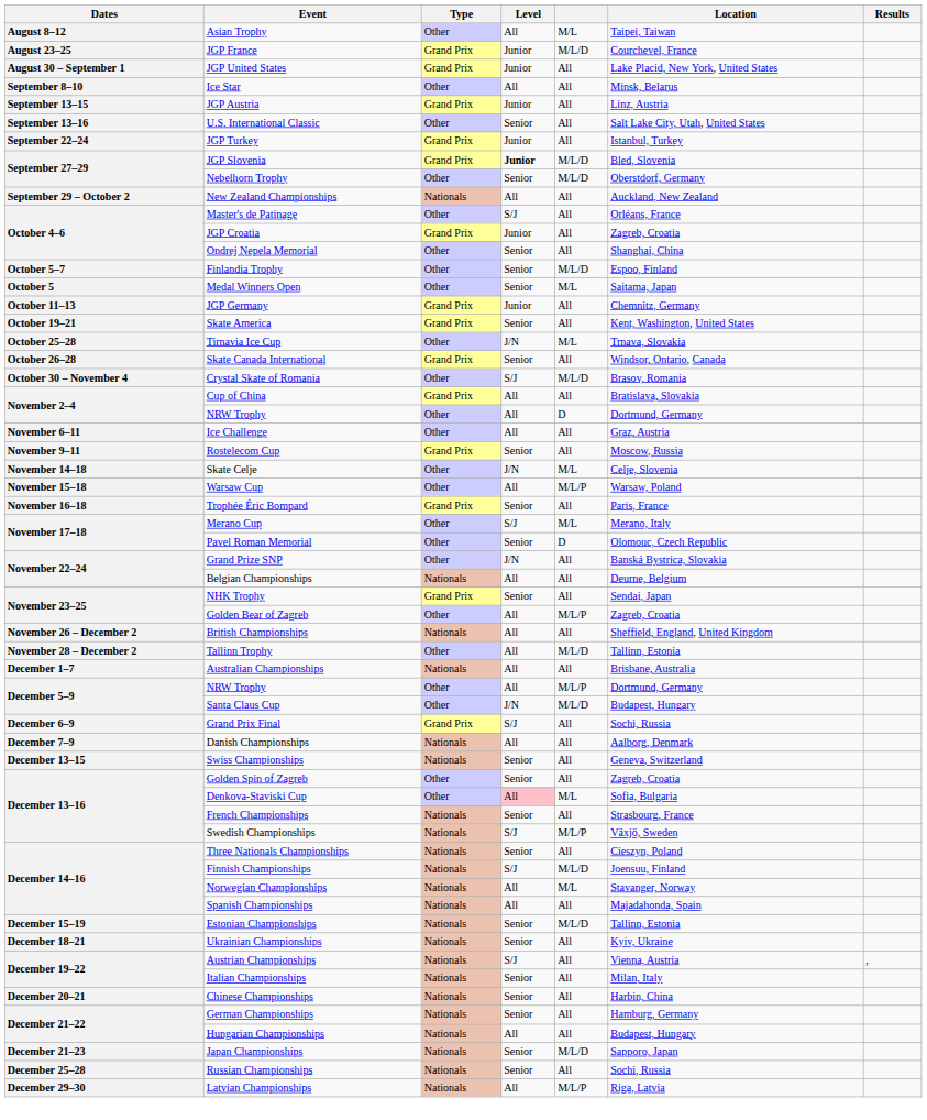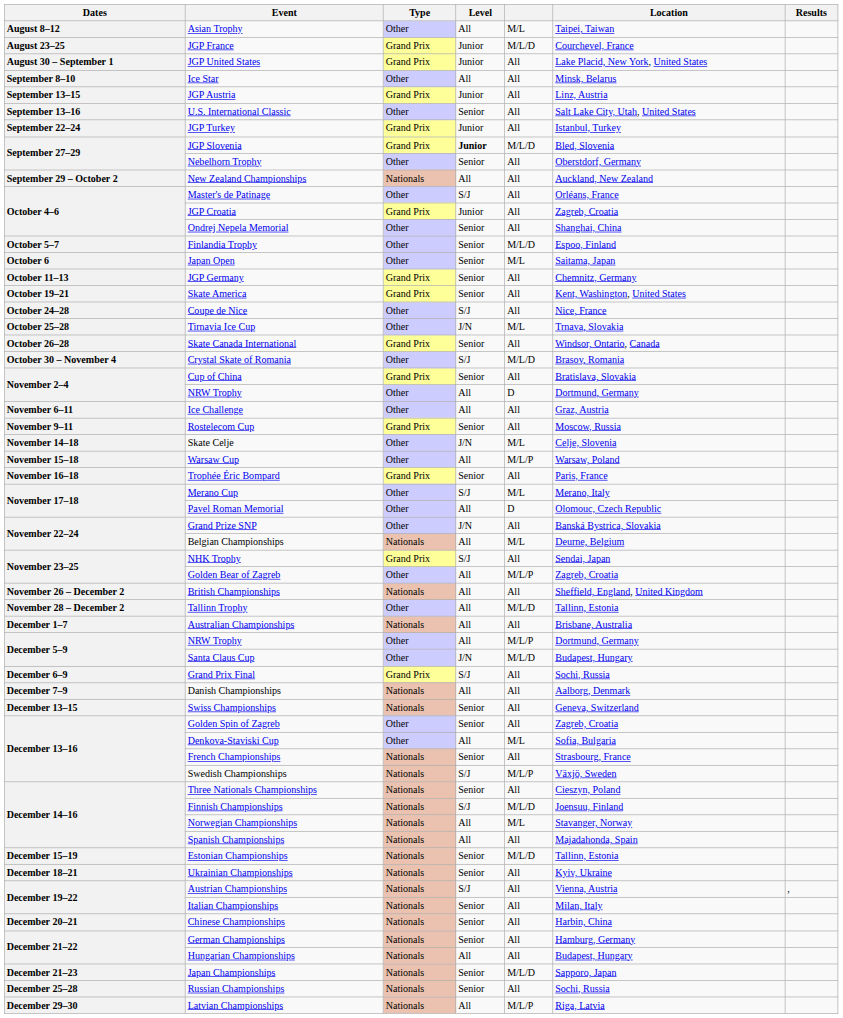 <table class="wikitable sortable" style="text-align:left; font-size:95%; width:100%">
 <tr>
 <th scope="col">Dates</th>
 <th scope="col">Event</th>
 <th scope="col">Type</th>
 <th scope="col" class="unsortable">Level</th>
 <th scope="col" class="unsortable"></th>
 <th scope="col" class="unsortable">Location</th>
 <th scope="col" class="unsortable">Results</th>
 </tr>
 <tr>
 <th scope="row" style="text-align:left">August 8–12</th>
 <td><a href='#'>Asian Trophy</a></td>
 <td bgcolor="ccccff">Other</td>
 <td>All</td>
 <td>M/L</td>
 <td><a href='#'>Taipei, Taiwan</a></td>
 <td></td>
 </tr>
 <tr>
 <th scope="row" style="text-align:left">August 23–25</th>
 <td><a href='#'>JGP France</a></td>
 <td bgcolor="FFFF99">Grand Prix</td>
 <td>Junior</td>
 <td>M/L/D</td>
 <td><a href='#'>Courchevel, France</a></td>
 <td></td>
 </tr>
 <tr>
 <th scope="row" style="text-align:left">August 30 – September 1</th>
 <td><a href='#'>JGP United States</a></td>
 <td bgcolor="FFFF99">Grand Prix</td>
 <td>Junior</td>
 <td>All</td>
 <td><a href='#'>Lake Placid, New York</a>, <a href='#'>United States</a></td>
 <td></td>
 </tr>
 <tr>
 <th scope="row" style="text-align:left">September 8–10</th>
 <td><a href='#'>Ice Star</a></td>
 <td bgcolor="ccccff">Other</td>
 <td>All</td>
 <td>All</td>
 <td><a href='#'>Minsk, Belarus</a></td>
 <td></td>
 </tr>
 <tr>
 <th scope="row" style="text-align:left">September 13–15</th>
 <td><a href='#'>JGP Austria</a></td>
 <td bgcolor="FFFF99">Grand Prix</td>
 <td>Junior</td>
 <td>All</td>
 <td><a href='#'>Linz, Austria</a></td>
 <td></td>
 </tr>
 <tr>
 <th scope="row" style="text-align:left">September 13–16</th>
 <td><a href='#'>U.S. International Classic</a></td>
 <td bgcolor="ccccff">Other</td>
 <td>Senior</td>
 <td>All</td>
 <td><a href='#'>Salt Lake City, Utah</a>, <a href='#'>United States</a></td>
 <td></td>
 </tr>
 <tr>
 <th scope="row" style="text-align:left">September 22–24</th>
 <td><a href='#'>JGP Turkey</a></td>
 <td bgcolor="FFFF99">Grand Prix</td>
 <td>Junior</td>
 <td>All</td>
 <td><a href='#'>Istanbul, Turkey</a></td>
 <td></td>
 </tr>
 <tr>
 <th scope="row" style="text-align:left" rowspan="2">September 27–29</th>
 <td><a href='#'>JGP Slovenia</a></td>
 <td bgcolor="FFFF99">Grand Prix</td>
 <td><strong>Junior</strong></td>
 <td>M/L/D</td>
 <td><a href='#'>Bled, Slovenia</a></td>
 <td></td>
 </tr>
 <tr>
 <td><a href='#'>Nebelhorn Trophy</a></td>
 <td bgcolor="ccccff">Other</td>
 <td>Senior</td>
-<td>M/L/D</td>
+<td>All</td>
 <td><a href='#'>Oberstdorf, Germany</a></td>
 <td></td>
 </tr>
 <tr ]>
 <th scope="row" style="text-align:left">September 29 – October 2</th>
 <td><a href='#'>New Zealand Championships</a></td>
 <td bgcolor="EBC2AF">Nationals</td>
 <td>All</td>
 <td>All</td>
 <td><a href='#'>Auckland, New Zealand</a></td>
 <td></td>
 </tr>
 <tr>
 <th scope="row" style="text-align:left" rowspan="3">October 4–6</th>
 <td><a href='#'>Master's de Patinage</a></td>
 <td bgcolor="ccccff">Other</td>
 <td>S/J</td>
 <td>All</td>
 <td><a href='#'>Orléans, France</a></td>
 <td></td>
 </tr>
 <tr>
 <td><a href='#'>JGP Croatia</a></td>
 <td bgcolor="FFFF99">Grand Prix</td>
 <td>Junior</td>
 <td>All</td>
 <td><a href='#'>Zagreb, Croatia</a></td>
 <td></td>
 </tr>
 <tr>
 <td><a href='#'>Ondrej Nepela Memorial</a></td>
 <td bgcolor="ccccff">Other</td>
 <td>Senior</td>
 <td>All</td>
 <td><a href='#'>Shanghai, China</a></td>
 <td></td>
 </tr>
 <tr>
 <th scope="row" style="text-align:left">October 5–7</th>
 <td><a href='#'>Finlandia Trophy</a></td>
 <td bgcolor="ccccff">Other</td>
 <td>Senior</td>
 <td>M/L/D</td>
 <td><a href='#'>Espoo, Finland</a></td>
 <td></td>
 </tr>
 <tr>
-<th scope="row" style="text-align:left">October 5</th>
-<td><a href='#'>Medal Winners Open</a></td>
+<th scope="row" style="text-align:left">October 6</th>
+<td><a href='#'>Japan Open</a></td>
 <td bgcolor="ccccff">Other</td>
 <td>Senior</td>
 <td>M/L</td>
 <td><a href='#'>Saitama, Japan</a></td>
 <td></td>
 </tr>
 <tr>
 <th scope="row" style="text-align:left">October 11–13</th>
 <td><a href='#'>JGP Germany</a></td>
 <td bgcolor="FFFF99">Grand Prix</td>
-<td>Junior</td>
+<td>Senior</td>
 <td>All</td>
 <td><a href='#'>Chemnitz, Germany</a></td>
 <td></td>
 </tr>
 <tr>
 <th scope="row" style="text-align:left">October 19–21</th>
 <td><a href='#'>Skate America</a></td>
 <td bgcolor="FFFF99">Grand Prix</td>
 <td>Senior</td>
 <td>All</td>
 <td><a href='#'>Kent, Washington</a>, <a href='#'>United States</a></td>
+<td></td>
+</tr>
+<tr>
+<th scope="row" style="text-align:left">October 24–28</th>
+<td><a href='#'>Coupe de Nice</a></td>
+<td bgcolor="ccccff">Other</td>
+<td>S/J</td>
+<td>All</td>
+<td><a href='#'>Nice, France</a></td>
 <td></td>
 </tr>
 <tr>
 <th scope="row" style="text-align:left">October 25–28</th>
 <td><a href='#'>Tirnavia Ice Cup</a></td>
 <td bgcolor="ccccff">Other</td>
 <td>J/N</td>
 <td>M/L</td>
 <td><a href='#'>Trnava, Slovakia</a></td>
 <td></td>
 </tr>
 <tr>
 <th scope="row" style="text-align:left">October 26–28</th>
 <td><a href='#'>Skate Canada International</a></td>
 <td bgcolor="FFFF99">Grand Prix</td>
 <td>Senior</td>
 <td>All</td>
 <td><a href='#'>Windsor, Ontario</a>, <a href='#'>Canada</a></td>
 <td></td>
 </tr>
 <tr>
 <th scope="row" style="text-align:left">October 30 – November 4</th>
 <td><a href='#'>Crystal Skate of Romania</a></td>
 <td bgcolor="ccccff">Other</td>
 <td>S/J</td>
 <td>M/L/D</td>
 <td><a href='#'>Brasov, Romania</a></td>
 <td></td>
 </tr>
 <tr>
 <th scope="row" style="text-align:left" rowspan="2">November 2–4</th>
 <td><a href='#'>Cup of China</a></td>
 <td bgcolor="FFFF99">Grand Prix</td>
-<td>All</td>
+<td>Senior</td>
 <td>All</td>
 <td><a href='#'>Bratislava, Slovakia</a></td>
 <td></td>
 </tr>
 <tr>
 <td><a href='#'>NRW Trophy</a></td>
 <td bgcolor="ccccff">Other</td>
 <td>All</td>
 <td>D</td>
 <td><a href='#'>Dortmund, Germany</a></td>
 <td></td>
 </tr>
 <tr>
 <th scope="row" style="text-align:left">November 6–11</th>
 <td><a href='#'>Ice Challenge</a></td>
 <td bgcolor="ccccff">Other</td>
 <td>All</td>
 <td>All</td>
 <td><a href='#'>Graz, Austria</a></td>
 <td></td>
 </tr>
 <tr>
 <th scope="row" style="text-align:left">November 9–11</th>
 <td><a href='#'>Rostelecom Cup</a></td>
 <td bgcolor="FFFF99">Grand Prix</td>
 <td>Senior</td>
 <td>All</td>
 <td><a href='#'>Moscow, Russia</a></td>
 <td></td>
 </tr>
 <tr>
 <th scope="row" style="text-align:left">November 14–18</th>
 <td>Skate Celje</td>
 <td bgcolor="ccccff">Other</td>
 <td>J/N</td>
 <td>M/L</td>
 <td><a href='#'>Celje, Slovenia</a></td>
 <td></td>
 </tr>
 <tr>
 <th scope="row" style="text-align:left">November 15–18</th>
 <td><a href='#'>Warsaw Cup</a></td>
 <td bgcolor="ccccff">Other</td>
 <td>All</td>
 <td>M/L/P</td>
 <td><a href='#'>Warsaw, Poland</a></td>
 <td></td>
 </tr>
 <tr>
 <th scope="row" style="text-align:left">November 16–18</th>
 <td><a href='#'>Trophée Éric Bompard</a></td>
 <td bgcolor="FFFF99">Grand Prix</td>
 <td>Senior</td>
 <td>All</td>
 <td><a href='#'>Paris, France</a></td>
 <td></td>
 </tr>
 <tr>
 <th scope="row" style="text-align:left" rowspan="2">November 17–18</th>
 <td><a href='#'>Merano Cup</a></td>
 <td bgcolor="ccccff">Other</td>
 <td>S/J</td>
 <td>M/L</td>
 <td><a href='#'>Merano, Italy</a></td>
 <td></td>
 </tr>
 <tr>
 <td><a href='#'>Pavel Roman Memorial</a></td>
 <td bgcolor="ccccff">Other</td>
-<td>Senior</td>
+<td>All</td>
 <td>D</td>
 <td><a href='#'>Olomouc, Czech Republic</a></td>
 <td></td>
 </tr>
 <tr>
 <th scope="row" style="text-align:left" rowspan="2">November 22–24</th>
 <td><a href='#'>Grand Prize SNP</a></td>
 <td bgcolor="ccccff">Other</td>
 <td>J/N</td>
 <td>All</td>
 <td><a href='#'>Banská Bystrica, Slovakia</a></td>
 <td></td>
 </tr>
 <tr>
 <td>Belgian Championships</td>
 <td bgcolor="EBC2AF">Nationals</td>
 <td>All</td>
-<td>All</td>
+<td>M/L</td>
 <td><a href='#'>Deurne, Belgium</a></td>
 <td></td>
 </tr>
 <tr>
 <th scope="row" style="text-align:left" rowspan="2">November 23–25</th>
 <td><a href='#'>NHK Trophy</a></td>
 <td bgcolor="FFFF99">Grand Prix</td>
-<td>Senior</td>
+<td>S/J</td>
 <td>All</td>
 <td><a href='#'>Sendai, Japan</a></td>
 <td></td>
 </tr>
 <tr>
 <td><a href='#'>Golden Bear of Zagreb</a></td>
 <td bgcolor="ccccff">Other</td>
 <td>All</td>
 <td>M/L/P</td>
 <td><a href='#'>Zagreb, Croatia</a></td>
 <td></td>
 </tr>
 <tr>
 <th scope="row" style="text-align:left">November 26 – December 2</th>
 <td><a href='#'>British Championships</a></td>
 <td bgcolor="EBC2AF">Nationals</td>
 <td>All</td>
 <td>All</td>
 <td><a href='#'>Sheffield, England</a>, <a href='#'>United Kingdom</a></td>
 <td></td>
 </tr>
 <tr>
 <th scope="row" style="text-align:left">November 28 – December 2</th>
 <td><a href='#'>Tallinn Trophy</a></td>
 <td bgcolor="ccccff">Other</td>
 <td>All</td>
 <td>M/L/D</td>
 <td><a href='#'>Tallinn, Estonia</a></td>
 <td></td>
 </tr>
 <tr>
 <th scope="row" style="text-align:left">December 1–7</th>
 <td><a href='#'>Australian Championships</a></td>
 <td bgcolor="EBC2AF">Nationals</td>
 <td>All</td>
 <td>All</td>
 <td><a href='#'>Brisbane, Australia</a></td>
 <td></td>
 </tr>
 <tr>
 <th scope="row" style="text-align:left" rowspan="2">December 5–9</th>
 <td><a href='#'>NRW Trophy</a></td>
 <td bgcolor="ccccff">Other</td>
 <td>All</td>
 <td>M/L/P</td>
 <td><a href='#'>Dortmund, Germany</a></td>
 <td></td>
 </tr>
 <tr>
 <td><a href='#'>Santa Claus Cup</a></td>
 <td bgcolor="ccccff">Other</td>
 <td>J/N</td>
 <td>M/L/D</td>
 <td><a href='#'>Budapest, Hungary</a></td>
 <td></td>
 </tr>
 <tr>
 <th scope="row" style="text-align:left">December 6–9</th>
 <td><a href='#'>Grand Prix Final</a></td>
 <td bgcolor="FFFF99">Grand Prix</td>
 <td>S/J</td>
 <td>All</td>
 <td><a href='#'>Sochi, Russia</a></td>
 <td></td>
 </tr>
 <tr>
 <th scope="row" style="text-align:left">December 7–9</th>
 <td>Danish Championships</td>
 <td bgcolor="EBC2AF">Nationals</td>
 <td>All</td>
 <td>All</td>
 <td><a href='#'>Aalborg, Denmark</a></td>
 <td></td>
 </tr>
 <tr>
 <th scope="row" style="text-align:left">December 13–15</th>
 <td><a href='#'>Swiss Championships</a></td>
 <td bgcolor="EBC2AF">Nationals</td>
 <td>Senior</td>
 <td>All</td>
 <td><a href='#'>Geneva, Switzerland</a></td>
 <td></td>
 </tr>
 <tr>
 <th scope="row" style="text-align:left" rowspan="4">December 13–16</th>
 <td><a href='#'>Golden Spin of Zagreb</a></td>
 <td bgcolor="ccccff">Other</td>
 <td>Senior</td>
 <td>All</td>
 <td><a href='#'>Zagreb, Croatia</a></td>
 <td></td>
 </tr>
 <tr>
 <td><a href='#'>Denkova-Staviski Cup</a></td>
 <td bgcolor="ccccff">Other</td>
-<td style="background: pink;">All</td>
+<td>All</td>
 <td>M/L</td>
 <td><a href='#'>Sofia, Bulgaria</a></td>
 <td></td>
 </tr>
 <tr>
 <td><a href='#'>French Championships</a></td>
 <td bgcolor="EBC2AF">Nationals</td>
 <td>Senior</td>
 <td>All</td>
 <td><a href='#'>Strasbourg, France</a></td>
 <td></td>
 </tr>
 <tr>
 <td>Swedish Championships</td>
 <td bgcolor="EBC2AF">Nationals</td>
 <td>S/J</td>
 <td>M/L/P</td>
 <td><a href='#'>Växjö, Sweden</a></td>
 <td></td>
 </tr>
 <tr>
 <th scope="row" style="text-align:left" rowspan="4">December 14–16</th>
 <td><a href='#'>Three Nationals Championships</a></td>
 <td bgcolor="EBC2AF">Nationals</td>
 <td>Senior</td>
 <td>All</td>
 <td><a href='#'>Cieszyn, Poland</a></td>
 <td></td>
 </tr>
 <tr>
 <td><a href='#'>Finnish Championships</a></td>
 <td bgcolor="EBC2AF">Nationals</td>
 <td>S/J</td>
 <td>M/L/D</td>
 <td><a href='#'>Joensuu, Finland</a></td>
 <td></td>
 </tr>
 <tr>
 <td><a href='#'>Norwegian Championships</a></td>
 <td bgcolor="EBC2AF">Nationals</td>
 <td>All</td>
 <td>M/L</td>
 <td><a href='#'>Stavanger, Norway</a></td>
 <td></td>
 </tr>
 <tr>
 <td><a href='#'>Spanish Championships</a></td>
 <td bgcolor="EBC2AF">Nationals</td>
 <td>All</td>
 <td>All</td>
 <td><a href='#'>Majadahonda, Spain</a></td>
 <td></td>
 </tr>
 <tr>
 <th scope="row" style="text-align:left">December 15–19</th>
 <td><a href='#'>Estonian Championships</a></td>
 <td bgcolor="EBC2AF">Nationals</td>
 <td>Senior</td>
 <td>M/L/D</td>
 <td><a href='#'>Tallinn, Estonia</a></td>
 <td></td>
 </tr>
 <tr>
 <th scope="row" style="text-align:left">December 18–21</th>
 <td><a href='#'>Ukrainian Championships</a></td>
 <td bgcolor="EBC2AF">Nationals</td>
 <td>Senior</td>
 <td>All</td>
 <td><a href='#'>Kyiv, Ukraine</a></td>
 <td></td>
 </tr>
 <tr>
 <th scope="row" style="text-align:left" rowspan="2">December 19–22</th>
 <td><a href='#'>Austrian Championships</a></td>
 <td bgcolor="EBC2AF">Nationals</td>
 <td>S/J</td>
 <td>All</td>
 <td><a href='#'>Vienna, Austria</a></td>
 <td>, </td>
 </tr>
 <tr>
 <td><a href='#'>Italian Championships</a></td>
 <td bgcolor="EBC2AF">Nationals</td>
 <td>Senior</td>
 <td>All</td>
 <td><a href='#'>Milan, Italy</a></td>
 <td></td>
 </tr>
 <tr>
 <th scope="row" style="text-align:left">December 20–21</th>
 <td><a href='#'>Chinese Championships</a></td>
 <td bgcolor="EBC2AF">Nationals</td>
 <td>Senior</td>
 <td>All</td>
 <td><a href='#'>Harbin, China</a></td>
 <td></td>
 </tr>
 <tr>
 <th scope="row" style="text-align:left" rowspan="2">December 21–22</th>
 <td><a href='#'>German Championships</a></td>
 <td bgcolor="EBC2AF">Nationals</td>
 <td>Senior</td>
 <td>All</td>
 <td><a href='#'>Hamburg, Germany</a></td>
 <td></td>
 </tr>
 <tr>
 <td><a href='#'>Hungarian Championships</a></td>
 <td bgcolor="EBC2AF">Nationals</td>
 <td>All</td>
 <td>All</td>
 <td><a href='#'>Budapest, Hungary</a></td>
 <td></td>
 </tr>
 <tr>
 <th scope="row" style="text-align:left">December 21–23</th>
 <td><a href='#'>Japan Championships</a></td>
 <td bgcolor="EBC2AF">Nationals</td>
 <td>Senior</td>
 <td>M/L/D</td>
 <td><a href='#'>Sapporo, Japan</a></td>
 <td></td>
 </tr>
 <tr>
 <th scope="row" style="text-align:left">December 25–28</th>
 <td><a href='#'>Russian Championships</a></td>
 <td bgcolor="EBC2AF">Nationals</td>
 <td>Senior</td>
 <td>All</td>
 <td><a href='#'>Sochi, Russia</a></td>
 <td></td>
 </tr>
 <tr>
 <th scope="row" style="text-align:left">December 29–30</th>
 <td><a href='#'>Latvian Championships</a></td>
 <td bgcolor="EBC2AF">Nationals</td>
 <td>All</td>
 <td>M/L/P</td>
 <td><a href='#'>Riga, Latvia</a></td>
 <td></td>
 </tr>
 </table>
